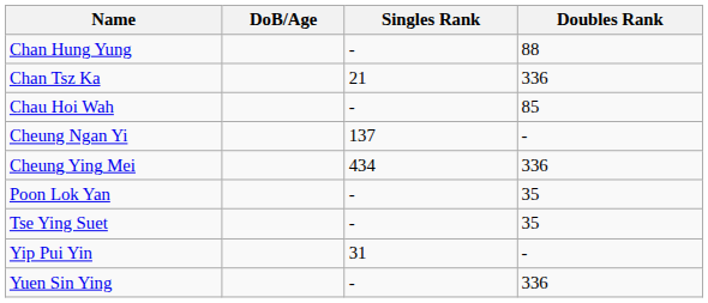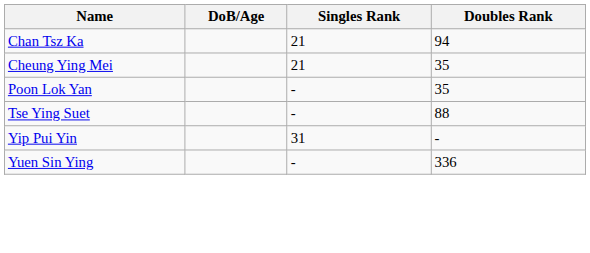 <table class="wikitable"  style="width:600px; font-size:95%;">
 <tr>
 <th align="left">Name</th>
 <th align="left">DoB/Age</th>
 <th align="left">Singles Rank</th>
 <th align="left">Doubles Rank</th>
 </tr>
 <tr>
-<td><a href='#'>Chan Hung Yung</a></td>
-<td></td>
-<td>-</td>
-<td>88</td>
-</tr>
-<tr>
 <td><a href='#'>Chan Tsz Ka</a></td>
 <td></td>
 <td>21</td>
-<td>336</td>
-</tr>
-<tr>
-<td><a href='#'>Chau Hoi Wah</a></td>
-<td></td>
-<td>-</td>
-<td>85</td>
-</tr>
-<tr>
-<td><a href='#'>Cheung Ngan Yi</a></td>
-<td></td>
-<td>137</td>
-<td>-</td>
+<td>94</td>
 </tr>
 <tr>
 <td><a href='#'>Cheung Ying Mei</a></td>
 <td></td>
-<td>434</td>
-<td>336</td>
+<td>21</td>
+<td>35</td>
 </tr>
 <tr>
 <td><a href='#'>Poon Lok Yan</a></td>
 <td></td>
 <td>-</td>
 <td>35</td>
 </tr>
 <tr>
 <td><a href='#'>Tse Ying Suet</a></td>
 <td></td>
 <td>-</td>
-<td>35</td>
+<td>88</td>
 </tr>
 <tr>
 <td><a href='#'>Yip Pui Yin</a></td>
 <td></td>
 <td>31</td>
 <td>-</td>
 </tr>
 <tr>
 <td><a href='#'>Yuen Sin Ying</a></td>
 <td></td>
 <td>-</td>
 <td>336</td>
 </tr>
 </table>
